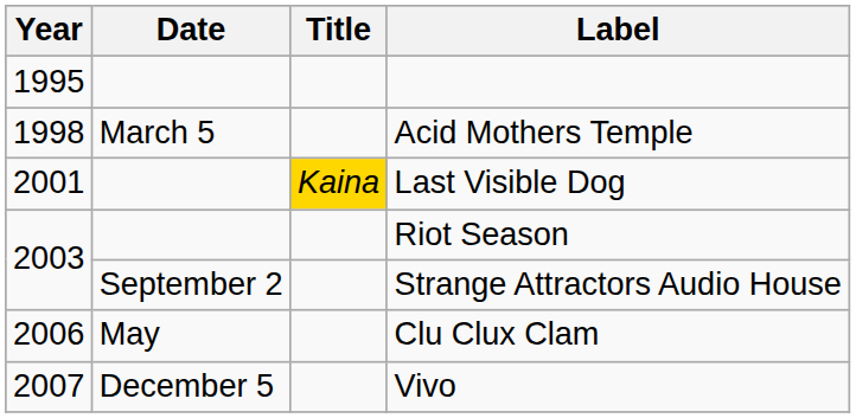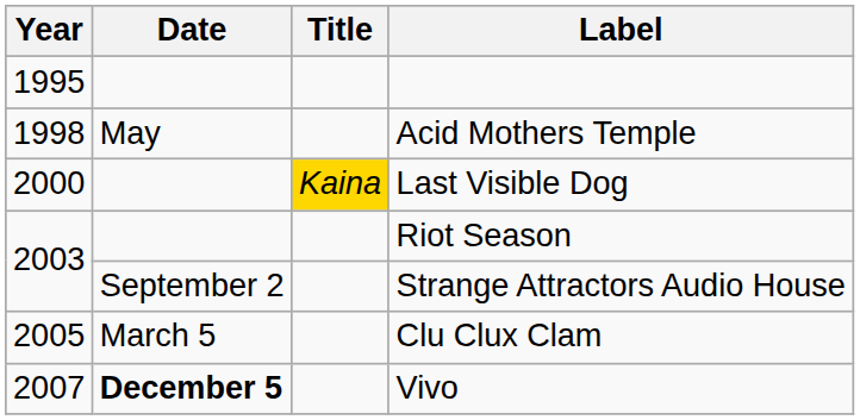 <table class="wikitable">
 <tr>
 <th>Year</th>
 <th>Date</th>
 <th>Title</th>
 <th>Label</th>
 </tr>
 <tr>
 <td>1995</td>
 <td></td>
 <td></td>
 <td></td>
 </tr>
 <tr>
 <td>1998</td>
-<td>March 5</td>
+<td>May</td>
 <td></td>
 <td>Acid Mothers Temple</td>
 </tr>
 <tr>
-<td>2001</td>
+<td>2000</td>
 <td></td>
 <td style="background: gold;"><em>Kaina</em></td>
 <td>Last Visible Dog</td>
 </tr>
 <tr>
 <td rowspan=2>2003</td>
 <td></td>
 <td></td>
 <td>Riot Season</td>
 </tr>
 <tr>
 <td>September 2</td>
 <td></td>
 <td>Strange Attractors Audio House</td>
 </tr>
 <tr>
-<td>2006</td>
-<td>May</td>
+<td>2005</td>
+<td>March 5</td>
 <td></td>
 <td>Clu Clux Clam</td>
 </tr>
 <tr>
 <td>2007</td>
-<td>December 5</td>
+<td><strong>December 5</strong></td>
 <td></td>
 <td>Vivo</td>
 </tr>
 </table>
